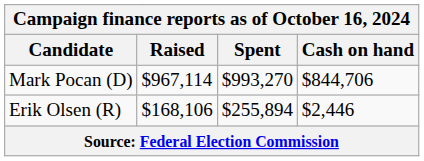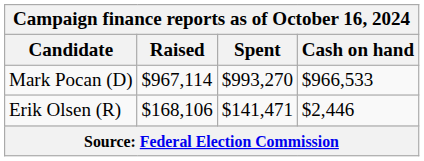 <table class="wikitable sortable">
 <tr>
 <th colspan="4">Campaign finance reports as of October 16, 2024</th>
 </tr>
 <tr style="text-align:center;">
 <th>Candidate</th>
 <th>Raised</th>
 <th>Spent</th>
 <th>Cash on hand</th>
 </tr>
 <tr>
 <td>Mark Pocan (D)</td>
 <td>$967,114</td>
 <td>$993,270</td>
-<td>$844,706</td>
+<td>$966,533</td>
 </tr>
 <tr>
 <td>Erik Olsen (R)</td>
 <td>$168,106</td>
-<td>$255,894</td>
+<td>$141,471</td>
 <td>$2,446</td>
 </tr>
 <tr>
 <th colspan="4"><small>Source: <a href='#'>Federal Election Commission</a></small></th>
 </tr>
 </table>
